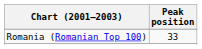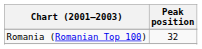 <table class="wikitable sortable">
 <tr>
 <th>Chart (2001–2003)</th>
 <th>Peak<br>position</th>
 </tr>
 <tr>
 </tr>
 <tr>
 </tr>
 <tr>
 </tr>
 <tr>
 </tr>
 <tr>
 </tr>
 <tr>
 </tr>
 <tr>
 </tr>
 <tr>
 <td align="left">Romania (<a href='#'>Romanian Top 100</a>)</td>
-<td align="center">33</td>
+<td align="center">32</td>
 </tr>
 <tr>
 </tr>
 <tr>
 </tr>
 <tr>
 </tr>
 </table>
